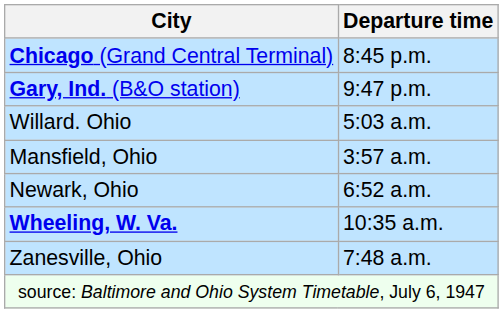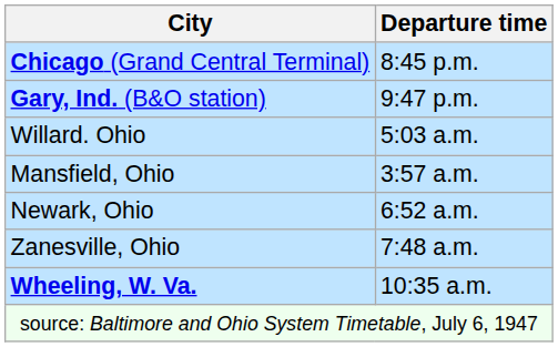 <table class="wikitable">
 <tr>
 <th>City</th>
 <th>Departure time</th>
 </tr>
 <tr style="background-color:#BFE4FF">
 <td><a href='#'><strong>Chicago</strong> (Grand Central Terminal)</a></td>
 <td>8:45 p.m.</td>
 </tr>
 <tr style="background-color:#BFE4FF">
 <td><a href='#'><strong>Gary, Ind.</strong> (B&O station)</a></td>
 <td>9:47 p.m.</td>
 </tr>
 <tr style="background-color:#BFE4FF">
 <td>Willard. Ohio</td>
 <td>5:03 a.m.</td>
 </tr>
 <tr style="background-color:#BFE4FF">
 <td>Mansfield, Ohio</td>
 <td>3:57 a.m.</td>
 </tr>
 <tr style="background-color:#BFE4FF">
 <td>Newark, Ohio</td>
 <td>6:52 a.m.</td>
 </tr>
 <tr style="background-color:#BFE4FF">
+<td>Zanesville, Ohio</td>
+<td>7:48 a.m.</td>
+</tr>
+<tr style="background-color:#BFE4FF">
 <td><a href='#'><strong>Wheeling, W. Va.</strong></a></td>
 <td>10:35 a.m.</td>
-</tr>
-<tr style="background-color:#BFE4FF">
-<td>Zanesville, Ohio</td>
-<td>7:48 a.m.</td>
 </tr>
 <tr align="center" bgcolor=#eeffee>
 <td colspan="2"><small>source: <em>Baltimore and Ohio System Timetable</em>, July 6, 1947</small></td>
 </tr>
 </table>
